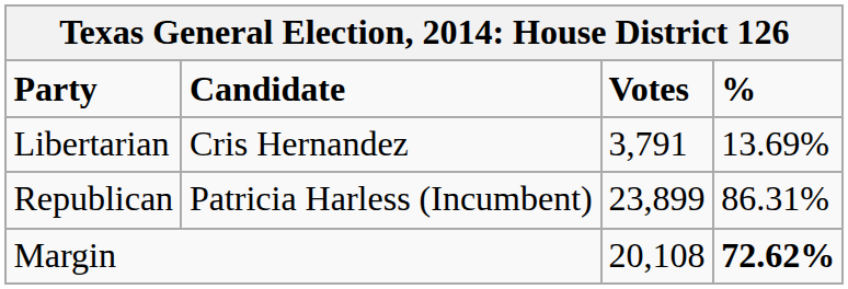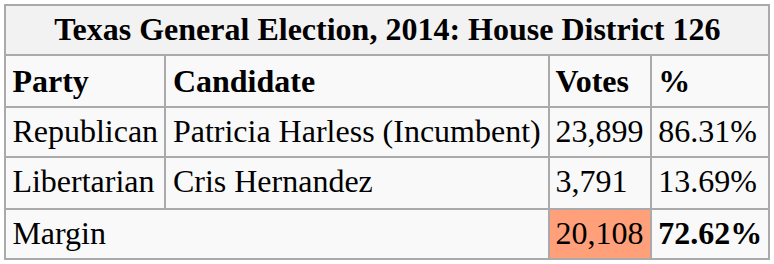 <table class="wikitable">
 <tr>
 <th colspan="4"><strong>Texas General Election, 2014: House District 126</strong></th>
 </tr>
 <tr>
 <td><strong>Party</strong></td>
 <td><strong>Candidate</strong></td>
 <td><strong>Votes</strong></td>
 <td><strong>%</strong></td>
 </tr>
 <tr>
+<td>Republican</td>
+<td>Patricia Harless (Incumbent)</td>
+<td>23,899</td>
+<td>86.31%</td>
+</tr>
+<tr>
 <td>Libertarian</td>
 <td>Cris Hernandez</td>
 <td>3,791</td>
 <td>13.69%</td>
 </tr>
 <tr>
-<td>Republican</td>
-<td>Patricia Harless (Incumbent)</td>
-<td>23,899</td>
-<td>86.31%</td>
-</tr>
-<tr>
 <td colspan="2">Margin</td>
-<td>20,108</td>
+<td style="background: lightsalmon;">20,108</td>
 <td><strong>72.62%</strong></td>
 </tr>
 </table>
